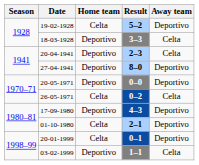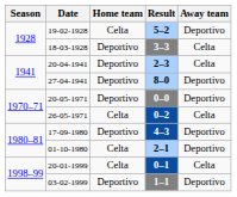 <table class="wikitable" style="text-align: center; font-size:85%">
 <tr>
 <th>Season</th>
 <th>Date</th>
 <th>Home team</th>
 <th>Result</th>
 <th>Away team</th>
 </tr>
 <tr>
 <td rowspan=2><a href='#'>1928</a></td>
 <td><small>19-02-1928</small></td>
 <td>Celta</td>
 <td bgcolor=AAD0FF style="text-align:center;color:black;"><strong>5–2</strong></td>
 <td>Deportivo</td>
 </tr>
 <tr>
 <td><small>18-03-1928</small></td>
 <td>Deportivo</td>
 <td bgcolor=808080 style="text-align:center;color:white;"><strong>3–3</strong></td>
 <td>Celta</td>
 </tr>
 <tr>
 <td rowspan=2><a href='#'>1941</a></td>
 <td><small>20-04-1941</small></td>
 <td>Deportivo</td>
 <td bgcolor=AAD0FF style="text-align:center;color:black;"><strong>2–3</strong></td>
 <td>Celta</td>
 </tr>
 <tr>
 <td><small>27-04-1941</small></td>
 <td>Deportivo</td>
 <td bgcolor=AAD0FF style="text-align:center;color:black;"><strong>8–0</strong></td>
 <td>Deportivo</td>
 </tr>
 <tr>
 <td rowspan=2><a href='#'>1970–71</a></td>
 <td><small>20-05-1971</small></td>
 <td>Deportivo</td>
 <td bgcolor=808080 style="text-align:center;color:white;"><strong>0–0</strong></td>
 <td>Deportivo</td>
 </tr>
 <tr>
 <td><small>26-05-1971</small></td>
 <td>Celta</td>
 <td bgcolor=094ca1 style="text-align:center;color:white;"><strong>0–2</strong></td>
 <td>Celta</td>
 </tr>
 <tr>
 <td rowspan=2><a href='#'>1980–81</a></td>
 <td><small>17-09-1980</small></td>
 <td>Deportivo</td>
 <td bgcolor=094ca1 style="text-align:center;color:white;"><strong>4–3</strong></td>
 <td>Deportivo</td>
 </tr>
 <tr>
 <td><small>01-10-1980</small></td>
 <td>Celta</td>
 <td bgcolor=AAD0FF style="text-align:center;color:black;"><strong>2–1</strong></td>
 <td>Deportivo</td>
 </tr>
 <tr>
 <td rowspan=2><a href='#'>1998–99</a></td>
 <td><small>20-01-1999</small></td>
 <td>Celta</td>
 <td bgcolor=094ca1 style="text-align:center;color:white;"><strong>0–1</strong></td>
-<td>Deportivo</td>
+<td>Celta</td>
 </tr>
 <tr>
 <td><small>03-02-1999</small></td>
 <td>Deportivo</td>
 <td bgcolor=808080 style="text-align:center;color:white;"><strong>1–1</strong></td>
-<td>Celta</td>
+<td>Deportivo</td>
 </tr>
 </table>
